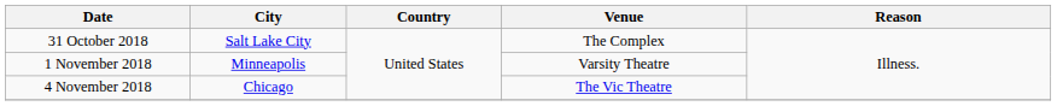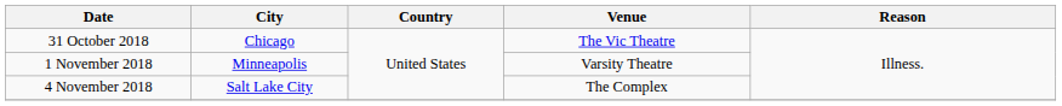 <table class="wikitable" style="text-align:center;">
 <tr>
 <th scope="col" style="width:12em;">Date</th>
 <th scope="col" style="width:10em;">City</th>
 <th scope="col" style="width:10em;">Country</th>
 <th scope="col" style="width:16em;">Venue</th>
 <th scope="col" style="width:20em;">Reason</th>
 </tr>
 <tr>
 <td>31 October 2018</td>
-<td><a href='#'>Salt Lake City</a></td>
+<td><a href='#'>Chicago</a></td>
 <td rowspan="3">United States</td>
-<td>The Complex</td>
+<td><a href='#'>The Vic Theatre</a></td>
 <td rowspan="3">Illness.</td>
 </tr>
 <tr>
 <td>1 November 2018</td>
 <td><a href='#'>Minneapolis</a></td>
 <td>Varsity Theatre</td>
 </tr>
 <tr>
 <td>4 November 2018</td>
-<td><a href='#'>Chicago</a></td>
-<td><a href='#'>The Vic Theatre</a></td>
+<td><a href='#'>Salt Lake City</a></td>
+<td>The Complex</td>
 </tr>
 <tr>
 </tr>
 </table>
